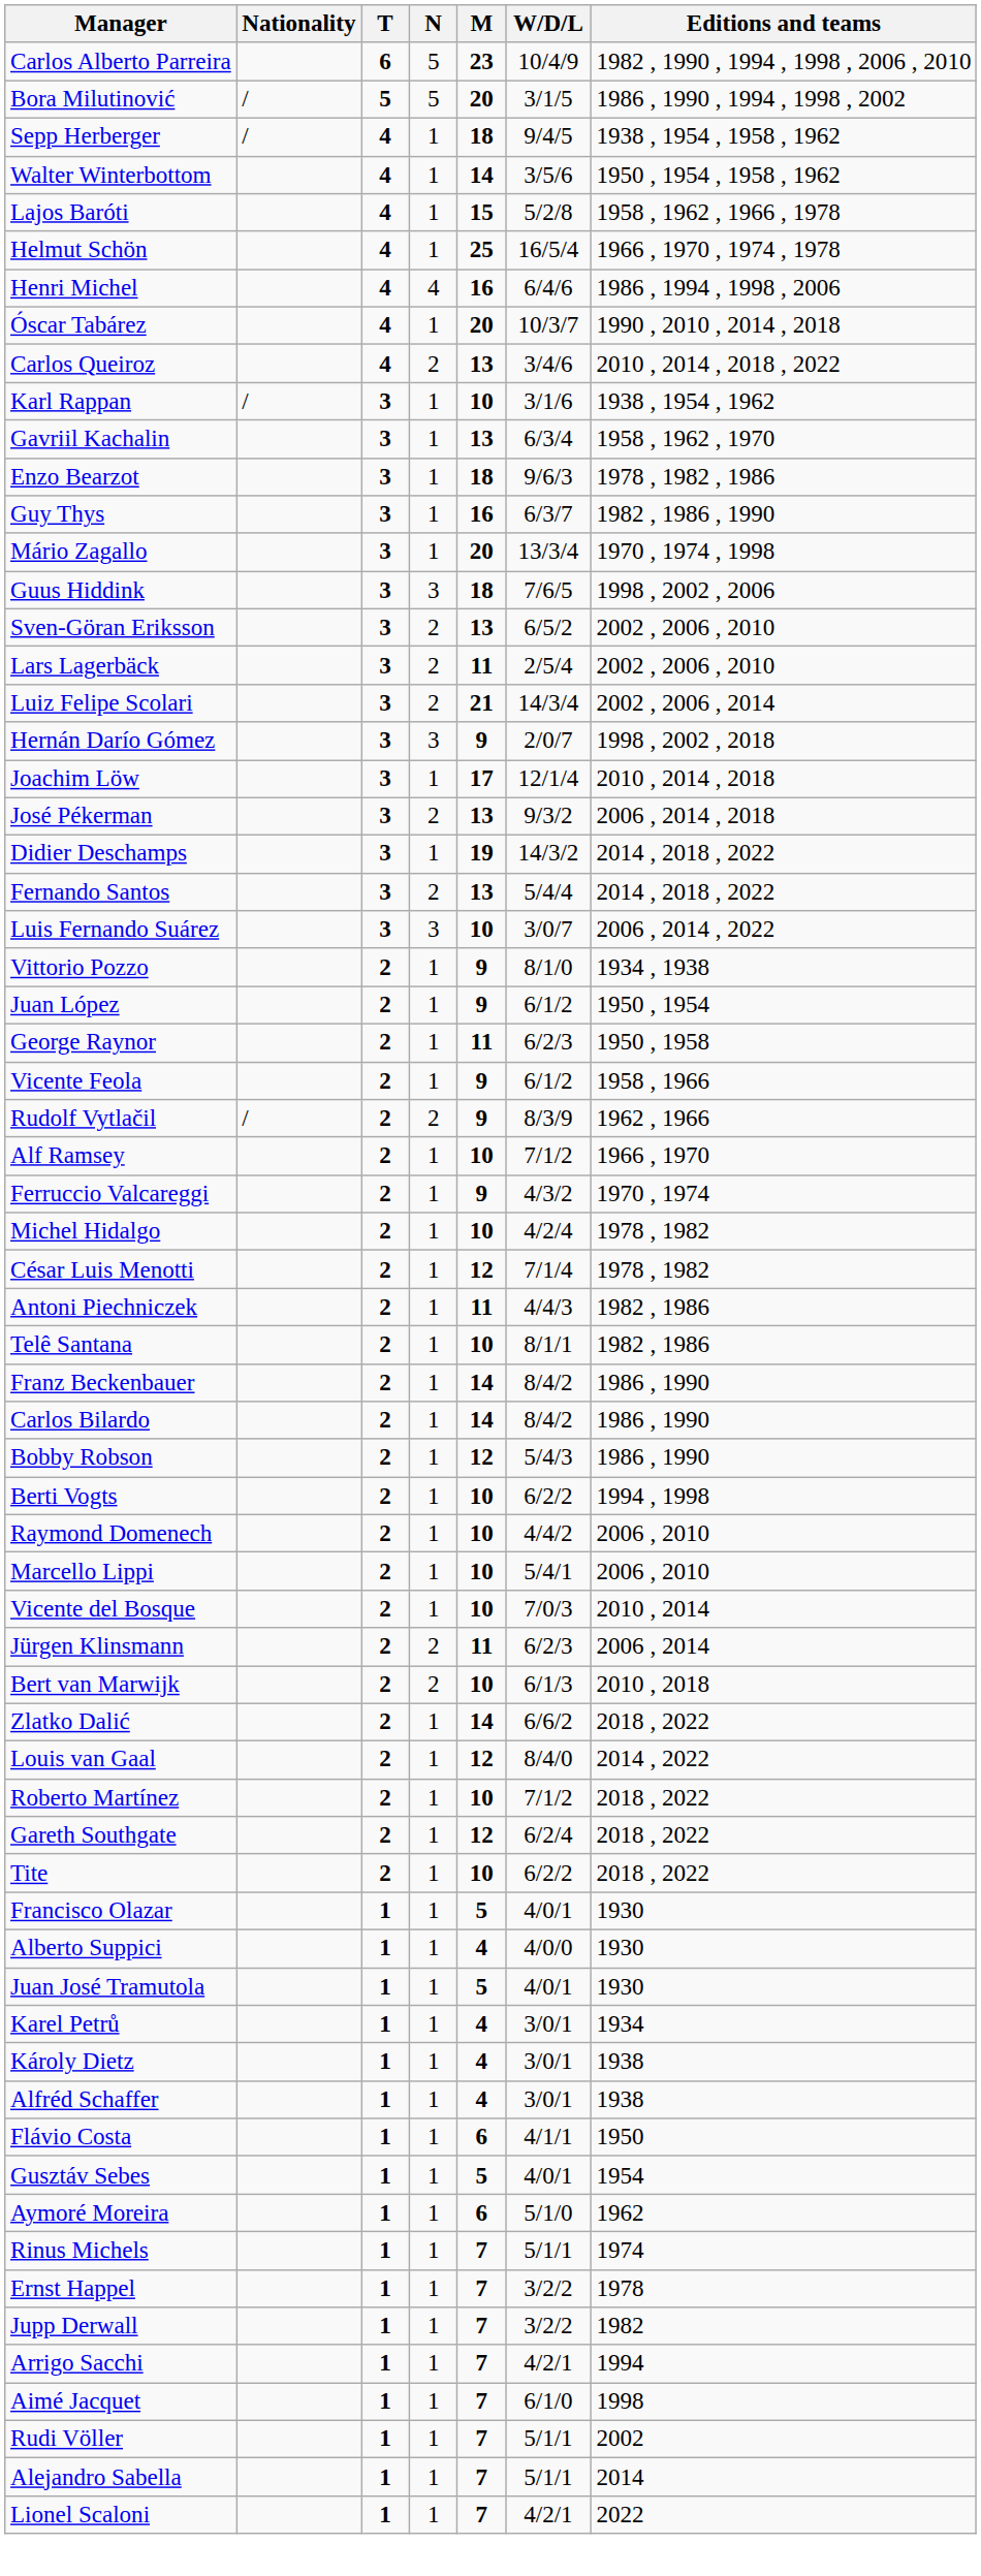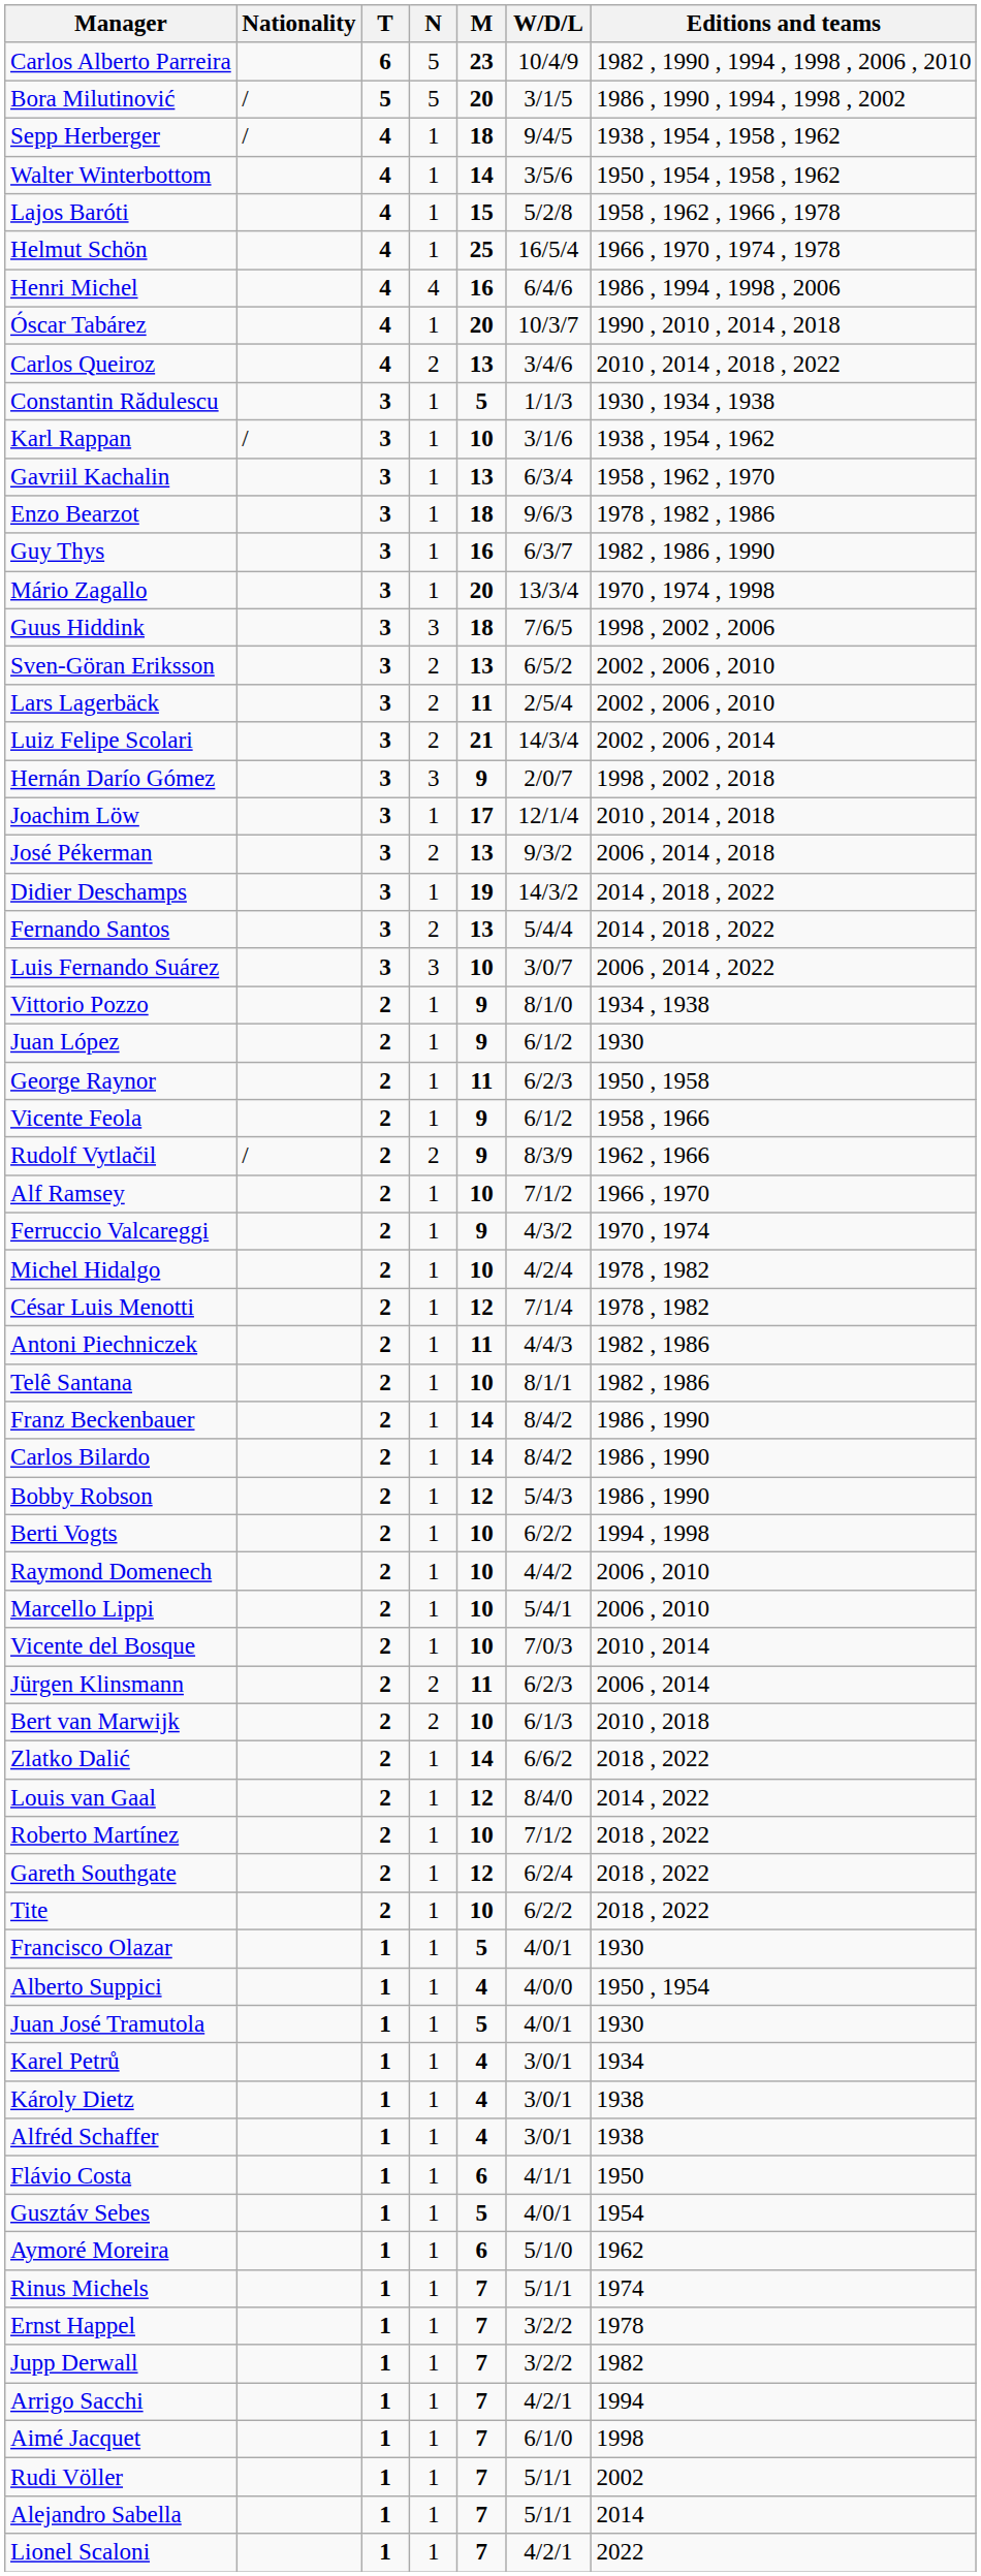 <table class="wikitable" style="text-align:center">
 <tr>
 <th scope="col">Manager</th>
 <th scope="col">Nationality</th>
 <th scope="col" width=25>T</th>
 <th scope="col" width=25>N</th>
 <th scope="col" width=25>M</th>
 <th scope="col" width=50>W/D/L</th>
 <th scope="col">Editions and teams</th>
 </tr>
 <tr>
 <td align=left><a href='#'>Carlos Alberto Parreira</a></td>
 <td align=left></td>
 <td><strong>6</strong></td>
 <td>5</td>
 <td><strong>23</strong></td>
 <td>10/4/9</td>
 <td align=left>1982 , 1990 , 1994 , 1998 , 2006 , 2010 </td>
 </tr>
 <tr>
 <td align=left><a href='#'>Bora Milutinović</a></td>
 <td align=left> / </td>
 <td><strong>5</strong></td>
 <td>5</td>
 <td><strong>20</strong></td>
 <td>3/1/5</td>
 <td align=left>1986 , 1990 , 1994 , 1998 , 2002 </td>
 </tr>
 <tr>
 <td align=left><a href='#'>Sepp Herberger</a></td>
 <td align=left> / </td>
 <td><strong>4</strong></td>
 <td>1</td>
 <td><strong>18</strong></td>
 <td>9/4/5</td>
 <td align=left>1938 , 1954 , 1958 , 1962 </td>
 </tr>
 <tr>
 <td align=left><a href='#'>Walter Winterbottom</a></td>
 <td align=left></td>
 <td><strong>4</strong></td>
 <td>1</td>
 <td><strong>14</strong></td>
 <td>3/5/6</td>
 <td align=left>1950 , 1954 , 1958 , 1962 </td>
 </tr>
 <tr>
 <td align=left><a href='#'>Lajos Baróti</a></td>
 <td align=left></td>
 <td><strong>4</strong></td>
 <td>1</td>
 <td><strong>15</strong></td>
 <td>5/2/8</td>
 <td align=left>1958 , 1962 , 1966 , 1978 </td>
 </tr>
 <tr>
 <td align=left><a href='#'>Helmut Schön</a></td>
 <td align=left></td>
 <td><strong>4</strong></td>
 <td>1</td>
 <td><strong>25</strong></td>
 <td>16/5/4</td>
 <td align=left>1966 , 1970 , 1974 , 1978 </td>
 </tr>
 <tr>
 <td align=left><a href='#'>Henri Michel</a></td>
 <td align=left></td>
 <td><strong>4</strong></td>
 <td>4</td>
 <td><strong>16</strong></td>
 <td>6/4/6</td>
 <td align=left>1986 , 1994 , 1998 , 2006 </td>
 </tr>
 <tr>
 <td align=left><a href='#'>Óscar Tabárez</a></td>
 <td align=left></td>
 <td><strong>4</strong></td>
 <td>1</td>
 <td><strong>20</strong></td>
 <td>10/3/7</td>
 <td align=left>1990 , 2010 , 2014 , 2018 </td>
 </tr>
 <tr>
 <td align=left><a href='#'>Carlos Queiroz</a></td>
 <td align=left></td>
 <td><strong>4</strong></td>
 <td>2</td>
 <td><strong>13</strong></td>
 <td>3/4/6</td>
 <td align=left>2010 , 2014 , 2018 , 2022 </td>
+</tr>
+<tr>
+<td align=left><a href='#'>Constantin Rădulescu</a></td>
+<td align=left></td>
+<td><strong>3</strong></td>
+<td>1</td>
+<td><strong>5</strong></td>
+<td>1/1/3</td>
+<td align=left>1930 , 1934 , 1938 </td>
 </tr>
 <tr>
 <td align=left><a href='#'>Karl Rappan</a></td>
 <td align=left> / </td>
 <td><strong>3</strong></td>
 <td>1</td>
 <td><strong>10</strong></td>
 <td>3/1/6</td>
 <td align=left>1938 , 1954 , 1962 </td>
 </tr>
 <tr>
 <td align=left><a href='#'>Gavriil Kachalin</a></td>
 <td align=left></td>
 <td><strong>3</strong></td>
 <td>1</td>
 <td><strong>13</strong></td>
 <td>6/3/4</td>
 <td align=left>1958 , 1962 , 1970 </td>
 </tr>
 <tr>
 <td align=left><a href='#'>Enzo Bearzot</a></td>
 <td align=left></td>
 <td><strong>3</strong></td>
 <td>1</td>
 <td><strong>18</strong></td>
 <td>9/6/3</td>
 <td align=left>1978 , 1982 , 1986 </td>
 </tr>
 <tr>
 <td align=left><a href='#'>Guy Thys</a></td>
 <td align=left></td>
 <td><strong>3</strong></td>
 <td>1</td>
 <td><strong>16</strong></td>
 <td>6/3/7</td>
 <td align=left>1982 , 1986 , 1990 </td>
 </tr>
 <tr>
 <td align=left><a href='#'>Mário Zagallo</a></td>
 <td align=left></td>
 <td><strong>3</strong></td>
 <td>1</td>
 <td><strong>20</strong></td>
 <td>13/3/4</td>
 <td align=left>1970 , 1974 , 1998 </td>
 </tr>
 <tr>
 <td align=left><a href='#'>Guus Hiddink</a></td>
 <td align=left></td>
 <td><strong>3</strong></td>
 <td>3</td>
 <td><strong>18</strong></td>
 <td>7/6/5</td>
 <td align=left>1998 , 2002 , 2006 </td>
 </tr>
 <tr>
 <td align=left><a href='#'>Sven-Göran Eriksson</a></td>
 <td align=left></td>
 <td><strong>3</strong></td>
 <td>2</td>
 <td><strong>13</strong></td>
 <td>6/5/2</td>
 <td align=left>2002 , 2006 , 2010 </td>
 </tr>
 <tr>
 <td align=left><a href='#'>Lars Lagerbäck</a></td>
 <td align=left></td>
 <td><strong>3</strong></td>
 <td>2</td>
 <td><strong>11</strong></td>
 <td>2/5/4</td>
 <td align=left>2002 , 2006 , 2010 </td>
 </tr>
 <tr>
 <td align=left><a href='#'>Luiz Felipe Scolari</a></td>
 <td align=left></td>
 <td><strong>3</strong></td>
 <td>2</td>
 <td><strong>21</strong></td>
 <td>14/3/4</td>
 <td align=left>2002 , 2006 , 2014 </td>
 </tr>
 <tr>
 <td align=left><a href='#'>Hernán Darío Gómez</a></td>
 <td align=left></td>
 <td><strong>3</strong></td>
 <td>3</td>
 <td><strong>9</strong></td>
 <td>2/0/7</td>
 <td align=left>1998 , 2002 , 2018 </td>
 </tr>
 <tr>
 <td align=left><a href='#'>Joachim Löw</a></td>
 <td align=left></td>
 <td><strong>3</strong></td>
 <td>1</td>
 <td><strong>17</strong></td>
 <td>12/1/4</td>
 <td align=left>2010 , 2014 , 2018 </td>
 </tr>
 <tr>
 <td align=left><a href='#'>José Pékerman</a></td>
 <td align=left></td>
 <td><strong>3</strong></td>
 <td>2</td>
 <td><strong>13</strong></td>
 <td>9/3/2</td>
 <td align=left>2006 , 2014 , 2018 </td>
 </tr>
 <tr>
 <td align=left><a href='#'>Didier Deschamps</a></td>
 <td align=left></td>
 <td><strong>3</strong></td>
 <td>1</td>
 <td><strong>19</strong></td>
 <td>14/3/2</td>
 <td align=left>2014 , 2018 , 2022 </td>
 </tr>
 <tr>
 <td align=left><a href='#'>Fernando Santos</a></td>
 <td align=left></td>
 <td><strong>3</strong></td>
 <td>2</td>
 <td><strong>13</strong></td>
 <td>5/4/4</td>
 <td align=left>2014 , 2018 , 2022 </td>
 </tr>
 <tr>
 <td align=left><a href='#'>Luis Fernando Suárez</a></td>
 <td align=left></td>
 <td><strong>3</strong></td>
 <td>3</td>
 <td><strong>10</strong></td>
 <td>3/0/7</td>
 <td align=left>2006 , 2014 , 2022 </td>
 </tr>
 <tr>
 <td align=left><a href='#'>Vittorio Pozzo</a></td>
 <td align=left></td>
 <td><strong>2</strong></td>
 <td>1</td>
 <td><strong>9</strong></td>
 <td>8/1/0</td>
 <td align=left>1934 , 1938 </td>
 </tr>
 <tr>
 <td align=left><a href='#'>Juan López</a></td>
 <td align=left></td>
 <td><strong>2</strong></td>
 <td>1</td>
 <td><strong>9</strong></td>
 <td>6/1/2</td>
-<td align=left>1950 , 1954 </td>
+<td align=left>1930 </td>
 </tr>
 <tr>
 <td align=left><a href='#'>George Raynor</a></td>
 <td align=left></td>
 <td><strong>2</strong></td>
 <td>1</td>
 <td><strong>11</strong></td>
 <td>6/2/3</td>
 <td align=left>1950 , 1958 </td>
 </tr>
 <tr>
 <td align=left><a href='#'>Vicente Feola</a></td>
 <td align=left></td>
 <td><strong>2</strong></td>
 <td>1</td>
 <td><strong>9</strong></td>
 <td>6/1/2</td>
 <td align=left>1958 , 1966 </td>
 </tr>
 <tr>
 <td align=left><a href='#'>Rudolf Vytlačil</a></td>
 <td align=left> / </td>
 <td><strong>2</strong></td>
 <td>2</td>
 <td><strong>9</strong></td>
 <td>8/3/9</td>
 <td align=left>1962 , 1966 </td>
 </tr>
 <tr>
 <td align=left><a href='#'>Alf Ramsey</a></td>
 <td align=left></td>
 <td><strong>2</strong></td>
 <td>1</td>
 <td><strong>10</strong></td>
 <td>7/1/2</td>
 <td align=left>1966 , 1970 </td>
 </tr>
 <tr>
 <td align=left><a href='#'>Ferruccio Valcareggi</a></td>
 <td align=left></td>
 <td><strong>2</strong></td>
 <td>1</td>
 <td><strong>9</strong></td>
 <td>4/3/2</td>
 <td align=left>1970 , 1974 </td>
 </tr>
 <tr>
 <td align=left><a href='#'>Michel Hidalgo</a></td>
 <td align=left></td>
 <td><strong>2</strong></td>
 <td>1</td>
 <td><strong>10</strong></td>
 <td>4/2/4</td>
 <td align=left>1978 , 1982 </td>
 </tr>
 <tr>
 <td align=left><a href='#'>César Luis Menotti</a></td>
 <td align=left></td>
 <td><strong>2</strong></td>
 <td>1</td>
 <td><strong>12</strong></td>
 <td>7/1/4</td>
 <td align=left>1978 , 1982 </td>
 </tr>
 <tr>
 <td align=left><a href='#'>Antoni Piechniczek</a></td>
 <td align=left></td>
 <td><strong>2</strong></td>
 <td>1</td>
 <td><strong>11</strong></td>
 <td>4/4/3</td>
 <td align=left>1982 , 1986 </td>
 </tr>
 <tr>
 <td align=left><a href='#'>Telê Santana</a></td>
 <td align=left></td>
 <td><strong>2</strong></td>
 <td>1</td>
 <td><strong>10</strong></td>
 <td>8/1/1</td>
 <td align=left>1982 , 1986 </td>
 </tr>
 <tr>
 <td align=left><a href='#'>Franz Beckenbauer</a></td>
 <td align=left></td>
 <td><strong>2</strong></td>
 <td>1</td>
 <td><strong>14</strong></td>
 <td>8/4/2</td>
 <td align=left>1986 , 1990 </td>
 </tr>
 <tr>
 <td align=left><a href='#'>Carlos Bilardo</a></td>
 <td align=left></td>
 <td><strong>2</strong></td>
 <td>1</td>
 <td><strong>14</strong></td>
 <td>8/4/2</td>
 <td align=left>1986 , 1990 </td>
 </tr>
 <tr>
 <td align=left><a href='#'>Bobby Robson</a></td>
 <td align=left></td>
 <td><strong>2</strong></td>
 <td>1</td>
 <td><strong>12</strong></td>
 <td>5/4/3</td>
 <td align=left>1986 , 1990 </td>
 </tr>
 <tr>
 <td align=left><a href='#'>Berti Vogts</a></td>
 <td align=left></td>
 <td><strong>2</strong></td>
 <td>1</td>
 <td><strong>10</strong></td>
 <td>6/2/2</td>
 <td align=left>1994 , 1998 </td>
 </tr>
 <tr>
 <td align=left><a href='#'>Raymond Domenech</a></td>
 <td align=left></td>
 <td><strong>2</strong></td>
 <td>1</td>
 <td><strong>10</strong></td>
 <td>4/4/2</td>
 <td align=left>2006 , 2010 </td>
 </tr>
 <tr>
 <td align=left><a href='#'>Marcello Lippi</a></td>
 <td align=left></td>
 <td><strong>2</strong></td>
 <td>1</td>
 <td><strong>10</strong></td>
 <td>5/4/1</td>
 <td align=left>2006 , 2010 </td>
 </tr>
 <tr>
 <td align=left><a href='#'>Vicente del Bosque</a></td>
 <td align=left></td>
 <td><strong>2</strong></td>
 <td>1</td>
 <td><strong>10</strong></td>
 <td>7/0/3</td>
 <td align=left>2010 , 2014 </td>
 </tr>
 <tr>
 <td align=left><a href='#'>Jürgen Klinsmann</a></td>
 <td align=left></td>
 <td><strong>2</strong></td>
 <td>2</td>
 <td><strong>11</strong></td>
 <td>6/2/3</td>
 <td align=left>2006 , 2014 </td>
 </tr>
 <tr>
 <td align=left><a href='#'>Bert van Marwijk</a></td>
 <td align=left></td>
 <td><strong>2</strong></td>
 <td>2</td>
 <td><strong>10</strong></td>
 <td>6/1/3</td>
 <td align=left>2010 , 2018 </td>
 </tr>
 <tr>
 <td align=left><a href='#'>Zlatko Dalić</a></td>
 <td align=left></td>
 <td><strong>2</strong></td>
 <td>1</td>
 <td><strong>14</strong></td>
 <td>6/6/2</td>
 <td align=left>2018 , 2022 </td>
 </tr>
 <tr>
 <td align=left><a href='#'>Louis van Gaal</a></td>
 <td align=left></td>
 <td><strong>2</strong></td>
 <td>1</td>
 <td><strong>12</strong></td>
 <td>8/4/0</td>
 <td align=left>2014 , 2022 </td>
 </tr>
 <tr>
 <td align=left><a href='#'>Roberto Martínez</a></td>
 <td align=left></td>
 <td><strong>2</strong></td>
 <td>1</td>
 <td><strong>10</strong></td>
 <td>7/1/2</td>
 <td align=left>2018 , 2022 </td>
 </tr>
 <tr>
 <td align=left><a href='#'>Gareth Southgate</a></td>
 <td align=left></td>
 <td><strong>2</strong></td>
 <td>1</td>
 <td><strong>12</strong></td>
 <td>6/2/4</td>
 <td align=left>2018 , 2022 </td>
 </tr>
 <tr>
 <td align=left><a href='#'>Tite</a></td>
 <td align=left></td>
 <td><strong>2</strong></td>
 <td>1</td>
 <td><strong>10</strong></td>
 <td>6/2/2</td>
 <td align=left>2018 , 2022 </td>
 </tr>
 <tr>
 <td align=left><a href='#'>Francisco Olazar</a></td>
 <td align=left></td>
 <td><strong>1</strong></td>
 <td>1</td>
 <td><strong>5</strong></td>
 <td>4/0/1</td>
 <td align=left>1930 </td>
 </tr>
 <tr>
 <td align=left><a href='#'>Alberto Suppici</a></td>
 <td align=left></td>
 <td><strong>1</strong></td>
 <td>1</td>
 <td><strong>4</strong></td>
 <td>4/0/0</td>
-<td align=left>1930 </td>
+<td align=left>1950 , 1954 </td>
 </tr>
 <tr>
 <td align=left><a href='#'>Juan José Tramutola</a></td>
 <td align=left></td>
 <td><strong>1</strong></td>
 <td>1</td>
 <td><strong>5</strong></td>
 <td>4/0/1</td>
 <td align=left>1930 </td>
 </tr>
 <tr>
 <td align=left><a href='#'>Karel Petrů</a></td>
 <td align=left></td>
 <td><strong>1</strong></td>
 <td>1</td>
 <td><strong>4</strong></td>
 <td>3/0/1</td>
 <td align=left>1934 </td>
 </tr>
 <tr>
 <td align=left><a href='#'>Károly Dietz</a></td>
 <td align=left></td>
 <td><strong>1</strong></td>
 <td>1</td>
 <td><strong>4</strong></td>
 <td>3/0/1</td>
 <td align=left>1938 </td>
 </tr>
 <tr>
 <td align=left><a href='#'>Alfréd Schaffer</a></td>
 <td align=left></td>
 <td><strong>1</strong></td>
 <td>1</td>
 <td><strong>4</strong></td>
 <td>3/0/1</td>
 <td align=left>1938 </td>
 </tr>
 <tr>
 <td align=left><a href='#'>Flávio Costa</a></td>
 <td align=left></td>
 <td><strong>1</strong></td>
 <td>1</td>
 <td><strong>6</strong></td>
 <td>4/1/1</td>
 <td align=left>1950 </td>
 </tr>
 <tr>
 <td align=left><a href='#'>Gusztáv Sebes</a></td>
 <td align=left></td>
 <td><strong>1</strong></td>
 <td>1</td>
 <td><strong>5</strong></td>
 <td>4/0/1</td>
 <td align=left>1954 </td>
 </tr>
 <tr>
 <td align=left><a href='#'>Aymoré Moreira</a></td>
 <td align=left></td>
 <td><strong>1</strong></td>
 <td>1</td>
 <td><strong>6</strong></td>
 <td>5/1/0</td>
 <td align=left>1962 </td>
 </tr>
 <tr>
 <td align=left><a href='#'>Rinus Michels</a></td>
 <td align=left></td>
 <td><strong>1</strong></td>
 <td>1</td>
 <td><strong>7</strong></td>
 <td>5/1/1</td>
 <td align=left>1974 </td>
 </tr>
 <tr>
 <td align=left><a href='#'>Ernst Happel</a></td>
 <td align=left></td>
 <td><strong>1</strong></td>
 <td>1</td>
 <td><strong>7</strong></td>
 <td>3/2/2</td>
 <td align=left>1978 </td>
 </tr>
 <tr>
 <td align=left><a href='#'>Jupp Derwall</a></td>
 <td align=left></td>
 <td><strong>1</strong></td>
 <td>1</td>
 <td><strong>7</strong></td>
 <td>3/2/2</td>
 <td align=left>1982 </td>
 </tr>
 <tr>
 <td align=left><a href='#'>Arrigo Sacchi</a></td>
 <td align=left></td>
 <td><strong>1</strong></td>
 <td>1</td>
 <td><strong>7</strong></td>
 <td>4/2/1</td>
 <td align=left>1994 </td>
 </tr>
 <tr>
 <td align=left><a href='#'>Aimé Jacquet</a></td>
 <td align=left></td>
 <td><strong>1</strong></td>
 <td>1</td>
 <td><strong>7</strong></td>
 <td>6/1/0</td>
 <td align=left>1998 </td>
 </tr>
 <tr>
 <td align=left><a href='#'>Rudi Völler</a></td>
 <td align=left></td>
 <td><strong>1</strong></td>
 <td>1</td>
 <td><strong>7</strong></td>
 <td>5/1/1</td>
 <td align=left>2002 </td>
 </tr>
 <tr>
 <td align=left><a href='#'>Alejandro Sabella</a></td>
 <td align=left></td>
 <td><strong>1</strong></td>
 <td>1</td>
 <td><strong>7</strong></td>
 <td>5/1/1</td>
 <td align=left>2014 </td>
 </tr>
 <tr>
 <td align=left><a href='#'>Lionel Scaloni</a></td>
 <td align=left></td>
 <td><strong>1</strong></td>
 <td>1</td>
 <td><strong>7</strong></td>
 <td>4/2/1</td>
 <td align=left>2022 </td>
 </tr>
 </table>
